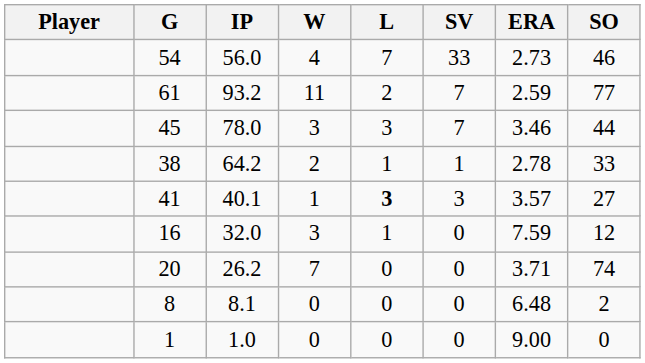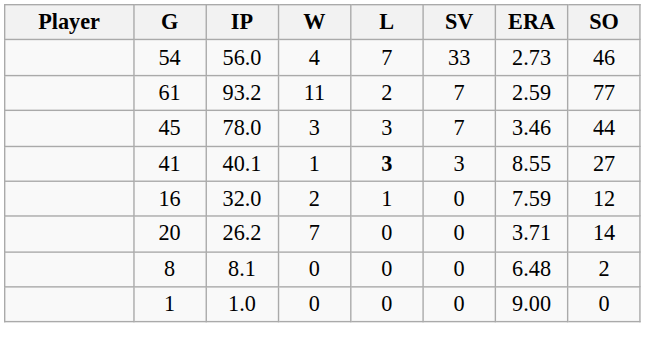 <table class="wikitable sortable">
 <tr>
 <th bgcolor="#DDDDFF" width="16%">Player</th>
 <th bgcolor="#DDDDFF" width="9%">G</th>
 <th bgcolor="#DDDDFF" width="9%">IP</th>
 <th bgcolor="#DDDDFF" width="9%">W</th>
 <th bgcolor="#DDDDFF" width="9%">L</th>
 <th bgcolor="#DDDDFF" width="9%">SV</th>
 <th bgcolor="#DDDDFF" width="9%">ERA</th>
 <th bgcolor="#DDDDFF" width="9%">SO</th>
 </tr>
 <tr align="center">
 <td></td>
 <td>54</td>
 <td>56.0</td>
 <td>4</td>
 <td>7</td>
 <td>33</td>
 <td>2.73</td>
 <td>46</td>
 </tr>
 <tr align="center">
 <td></td>
 <td>61</td>
 <td>93.2</td>
 <td>11</td>
 <td>2</td>
 <td>7</td>
 <td>2.59</td>
 <td>77</td>
 </tr>
 <tr align="center">
 <td></td>
 <td>45</td>
 <td>78.0</td>
 <td>3</td>
 <td>3</td>
 <td>7</td>
 <td>3.46</td>
 <td>44</td>
 </tr>
 <tr align="center">
 <td></td>
-<td>38</td>
-<td>64.2</td>
-<td>2</td>
-<td>1</td>
-<td>1</td>
-<td>2.78</td>
-<td>33</td>
-</tr>
-<tr align="center">
-<td></td>
 <td>41</td>
 <td>40.1</td>
 <td>1</td>
 <td><strong>3</strong></td>
 <td>3</td>
-<td>3.57</td>
+<td>8.55</td>
 <td>27</td>
 </tr>
 <tr align="center">
 <td></td>
 <td>16</td>
 <td>32.0</td>
-<td>3</td>
+<td>2</td>
 <td>1</td>
 <td>0</td>
 <td>7.59</td>
 <td>12</td>
 </tr>
 <tr align="center">
 <td></td>
 <td>20</td>
 <td>26.2</td>
 <td>7</td>
 <td>0</td>
 <td>0</td>
 <td>3.71</td>
-<td>74</td>
+<td>14</td>
 </tr>
 <tr align="center">
 <td></td>
 <td>8</td>
 <td>8.1</td>
 <td>0</td>
 <td>0</td>
 <td>0</td>
 <td>6.48</td>
 <td>2</td>
 </tr>
 <tr align="center">
 <td></td>
 <td>1</td>
 <td>1.0</td>
 <td>0</td>
 <td>0</td>
 <td>0</td>
 <td>9.00</td>
 <td>0</td>
 </tr>
 </table>
